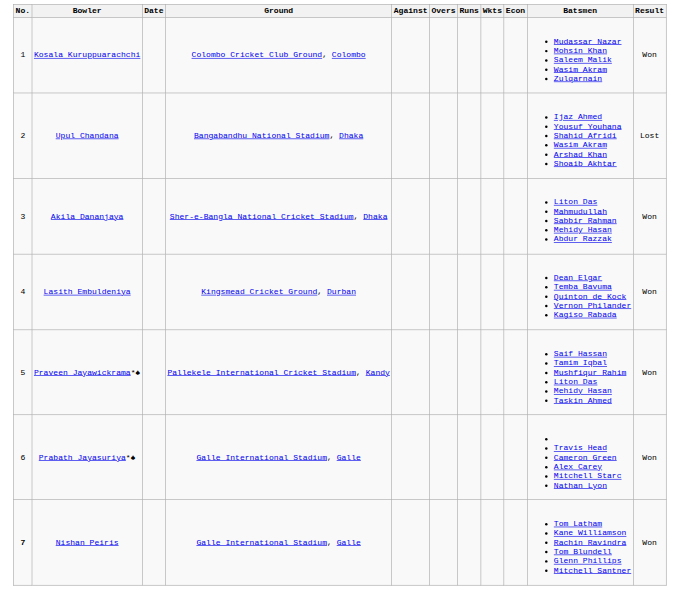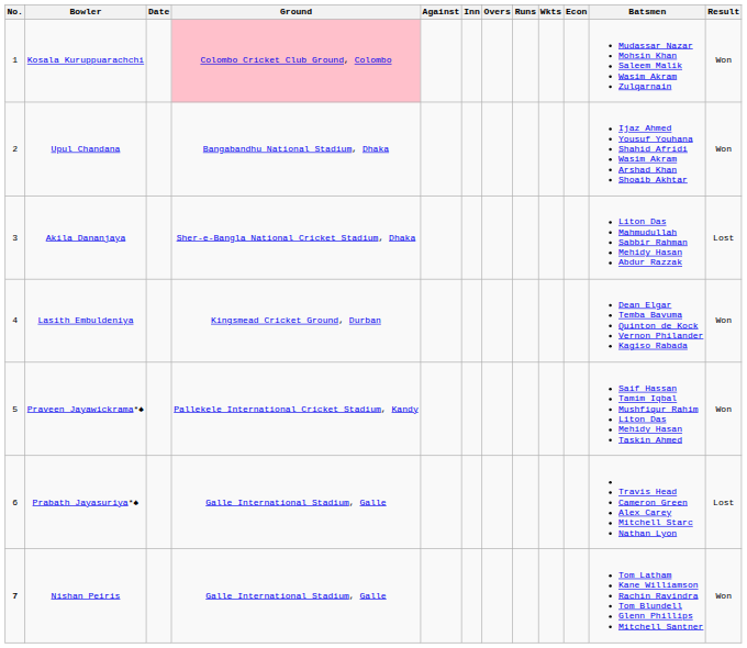 <table class="wikitable sortable" style="margin: 1em auto 1em auto">
 <tr align=center>
 <th class="unsortable">No.</th>
 <th>Bowler</th>
 <th>Date</th>
 <th>Ground</th>
 <th>Against</th>
+<th>Inn</th>
 <th>Overs</th>
 <th>Runs</th>
 <th>Wkts</th>
 <th>Econ</th>
 <th class="unsortable">Batsmen</th>
 <th>Result</th>
 </tr>
 <tr align=center>
 <td>1</td>
 <td><a href='#'>Kosala Kuruppuarachchi</a></td>
 <td></td>
-<td><a href='#'>Colombo Cricket Club Ground</a>, <a href='#'>Colombo</a></td>
+<td style="background: pink;"><a href='#'>Colombo Cricket Club Ground</a>, <a href='#'>Colombo</a></td>
+<td></td>
 <td></td>
 <td></td>
 <td></td>
 <td></td>
 <td></td>
 <td align=left><br><ul><li><a href='#'>Mudassar Nazar</a></li><li><a href='#'>Mohsin Khan</a></li><li><a href='#'>Saleem Malik</a></li><li><a href='#'>Wasim Akram</a></li><li><a href='#'>Zulqarnain</a></li></ul></td>
 <td>Won</td>
 </tr>
 <tr align=center>
 <td>2</td>
 <td><a href='#'>Upul Chandana</a></td>
 <td></td>
 <td><a href='#'>Bangabandhu National Stadium</a>, <a href='#'>Dhaka</a></td>
 <td></td>
 <td></td>
 <td></td>
 <td></td>
 <td></td>
+<td></td>
 <td align=left><br><ul><li><a href='#'>Ijaz Ahmed</a></li><li><a href='#'>Yousuf Youhana</a></li><li><a href='#'>Shahid Afridi</a></li><li><a href='#'>Wasim Akram</a></li><li><a href='#'>Arshad Khan</a></li><li><a href='#'>Shoaib Akhtar</a></li></ul></td>
-<td>Lost</td>
+<td>Won</td>
 </tr>
 <tr align=center>
 <td>3</td>
 <td><a href='#'>Akila Dananjaya</a></td>
 <td></td>
 <td><a href='#'>Sher-e-Bangla National Cricket Stadium</a>, <a href='#'>Dhaka</a></td>
 <td></td>
 <td></td>
 <td></td>
 <td></td>
 <td></td>
+<td></td>
 <td align=left><br><ul><li><a href='#'>Liton Das</a></li><li><a href='#'>Mahmudullah</a></li><li><a href='#'>Sabbir Rahman</a></li><li><a href='#'>Mehidy Hasan</a></li><li><a href='#'>Abdur Razzak</a></li></ul></td>
-<td>Won</td>
+<td>Lost</td>
 </tr>
 <tr align=center>
 <td>4</td>
 <td><a href='#'>Lasith Embuldeniya</a></td>
 <td></td>
 <td><a href='#'>Kingsmead Cricket Ground</a>, <a href='#'>Durban</a></td>
+<td></td>
 <td></td>
 <td></td>
 <td></td>
 <td></td>
 <td></td>
 <td align=left><br><ul><li><a href='#'>Dean Elgar</a></li><li><a href='#'>Temba Bavuma</a></li><li><a href='#'>Quinton de Kock</a></li><li><a href='#'>Vernon Philander</a></li><li><a href='#'>Kagiso Rabada</a></li></ul></td>
 <td>Won</td>
 </tr>
 <tr align=center>
 <td>5</td>
 <td><a href='#'>Praveen Jayawickrama</a>*♠</td>
 <td></td>
 <td><a href='#'>Pallekele International Cricket Stadium</a>, <a href='#'>Kandy</a></td>
 <td></td>
 <td></td>
 <td></td>
 <td></td>
 <td></td>
+<td></td>
 <td align=left><br><ul><li><a href='#'>Saif Hassan</a></li><li><a href='#'>Tamim Iqbal</a></li><li><a href='#'>Mushfiqur Rahim</a></li><li><a href='#'>Liton Das</a></li><li><a href='#'>Mehidy Hasan</a></li><li><a href='#'>Taskin Ahmed</a></li></ul></td>
 <td>Won</td>
 </tr>
 <tr align=center>
 <td>6</td>
 <td><a href='#'>Prabath Jayasuriya</a>*♠</td>
 <td></td>
 <td><a href='#'>Galle International Stadium</a>, <a href='#'>Galle</a></td>
 <td></td>
 <td></td>
 <td></td>
 <td></td>
 <td></td>
+<td></td>
 <td align=left><br><ul><li></li><li><a href='#'>Travis Head</a></li><li><a href='#'>Cameron Green</a></li><li><a href='#'>Alex Carey</a></li><li><a href='#'>Mitchell Starc</a></li><li><a href='#'>Nathan Lyon</a></li></ul></td>
-<td>Won</td>
+<td>Lost</td>
 </tr>
 <tr align=center>
 <td><strong>7</strong></td>
 <td><a href='#'>Nishan Peiris</a></td>
 <td></td>
 <td><a href='#'>Galle International Stadium</a>, <a href='#'>Galle</a></td>
 <td></td>
 <td></td>
 <td></td>
 <td></td>
 <td></td>
+<td></td>
 <td align=left><br><ul><li><a href='#'>Tom Latham</a></li><li><a href='#'>Kane Williamson</a></li><li><a href='#'>Rachin Ravindra</a></li><li><a href='#'>Tom Blundell</a></li><li><a href='#'>Glenn Phillips</a></li><li><a href='#'>Mitchell Santner</a></li></ul></td>
 <td>Won</td>
 </tr>
 </table>
